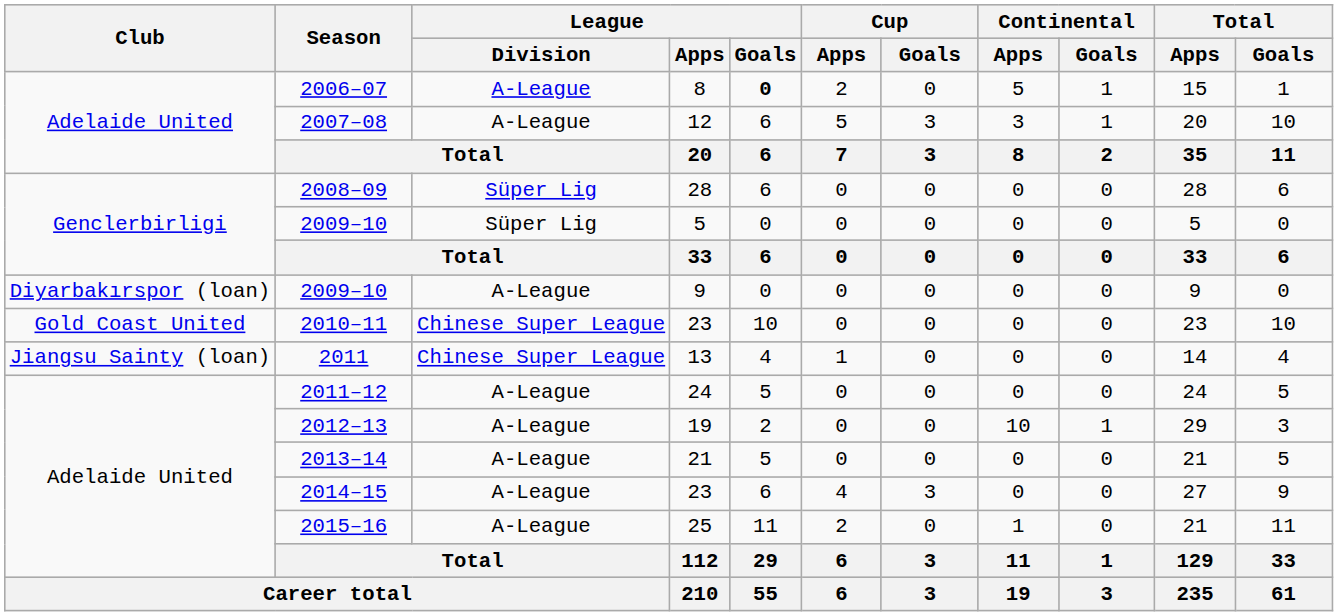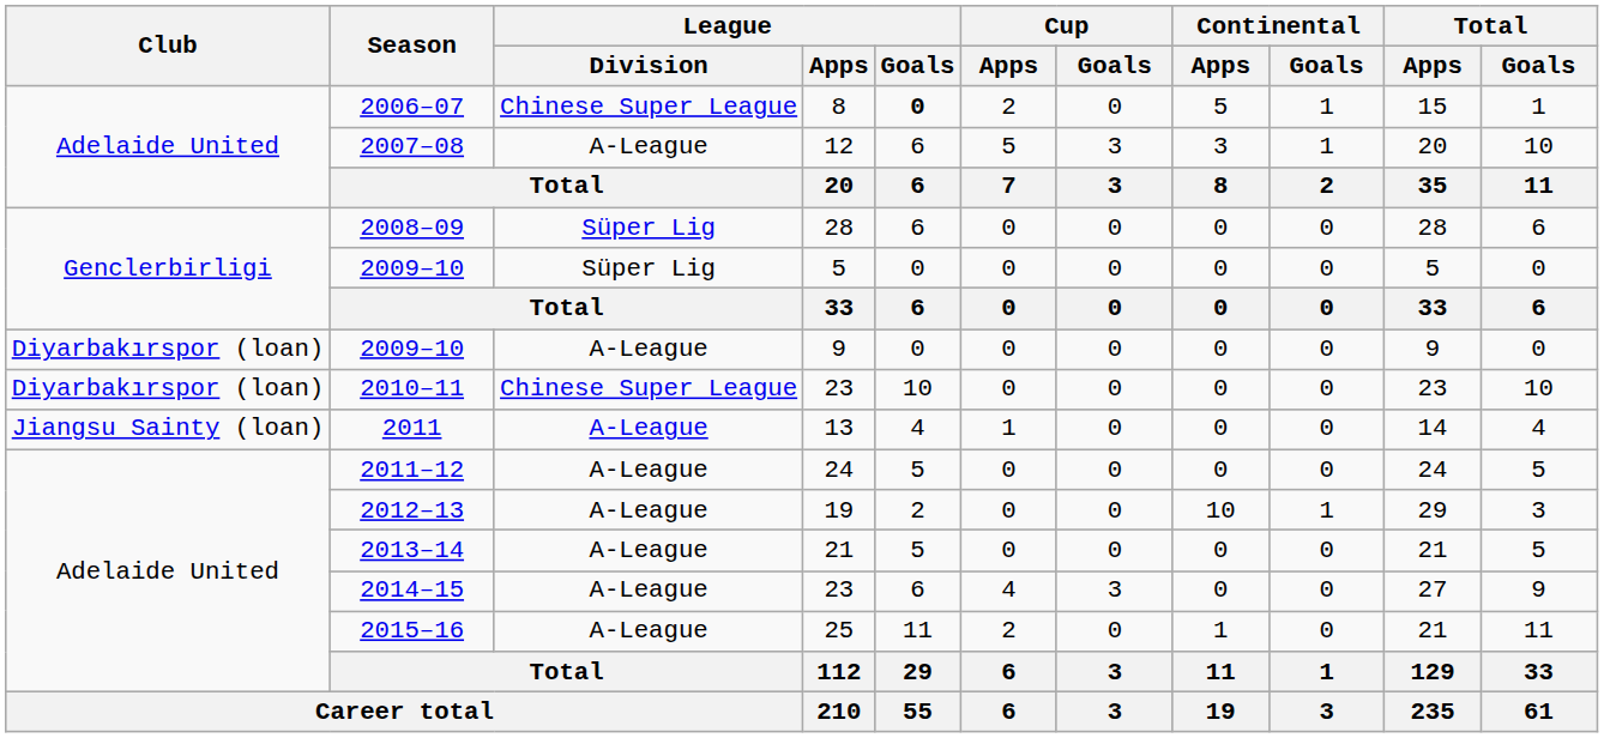 <table class="wikitable" style="text-align:center">
 <tr>
 <th rowspan="2">Club</th>
 <th rowspan="2" style="width:80px;">Season</th>
 <th colspan="3" style="width:105px;">League</th>
 <th colspan="2" style="width:105px;">Cup</th>
 <th colspan="2" style="width:105px;">Continental</th>
 <th colspan="2" style="width:105px;">Total</th>
 </tr>
 <tr>
 <th>Division</th>
 <th>Apps</th>
 <th>Goals</th>
 <th>Apps</th>
 <th>Goals</th>
 <th>Apps</th>
 <th>Goals</th>
 <th>Apps</th>
 <th>Goals</th>
 </tr>
 <tr>
 <td rowspan="3"><a href='#'>Adelaide United</a></td>
 <td><a href='#'>2006–07</a></td>
-<td><a href='#'>A-League</a></td>
+<td><a href='#'>Chinese Super League</a></td>
 <td>8</td>
 <td><strong>0</strong></td>
 <td>2</td>
 <td>0</td>
 <td>5</td>
 <td>1</td>
 <td>15</td>
 <td>1</td>
 </tr>
 <tr>
 <td><a href='#'>2007–08</a></td>
 <td>A-League</td>
 <td>12</td>
 <td>6</td>
 <td>5</td>
 <td>3</td>
 <td>3</td>
 <td>1</td>
 <td>20</td>
 <td>10</td>
 </tr>
 <tr>
 <th colspan="2">Total</th>
 <th>20</th>
 <th>6</th>
 <th>7</th>
 <th>3</th>
 <th>8</th>
 <th>2</th>
 <th>35</th>
 <th>11</th>
 </tr>
 <tr>
 <td rowspan="3"><a href='#'>Genclerbirligi</a></td>
 <td><a href='#'>2008–09</a></td>
 <td><a href='#'>Süper Lig</a></td>
 <td>28</td>
 <td>6</td>
 <td>0</td>
 <td>0</td>
 <td>0</td>
 <td>0</td>
 <td>28</td>
 <td>6</td>
 </tr>
 <tr>
 <td><a href='#'>2009–10</a></td>
 <td>Süper Lig</td>
 <td>5</td>
 <td>0</td>
 <td>0</td>
 <td>0</td>
 <td>0</td>
 <td>0</td>
 <td>5</td>
 <td>0</td>
 </tr>
 <tr>
 <th colspan="2">Total</th>
 <th>33</th>
 <th>6</th>
 <th>0</th>
 <th>0</th>
 <th>0</th>
 <th>0</th>
 <th>33</th>
 <th>6</th>
 </tr>
 <tr>
 <td><a href='#'>Diyarbakırspor</a> (loan)</td>
 <td><a href='#'>2009–10</a></td>
 <td>A-League</td>
 <td>9</td>
 <td>0</td>
 <td>0</td>
 <td>0</td>
 <td>0</td>
 <td>0</td>
 <td>9</td>
 <td>0</td>
 </tr>
 <tr>
-<td><a href='#'>Gold Coast United</a></td>
+<td><a href='#'>Diyarbakırspor</a> (loan)</td>
 <td><a href='#'>2010–11</a></td>
 <td><a href='#'>Chinese Super League</a></td>
 <td>23</td>
 <td>10</td>
 <td>0</td>
 <td>0</td>
 <td>0</td>
 <td>0</td>
 <td>23</td>
 <td>10</td>
 </tr>
 <tr>
 <td><a href='#'>Jiangsu Sainty</a> (loan)</td>
 <td><a href='#'>2011</a></td>
-<td><a href='#'>Chinese Super League</a></td>
+<td><a href='#'>A-League</a></td>
 <td>13</td>
 <td>4</td>
 <td>1</td>
 <td>0</td>
 <td>0</td>
 <td>0</td>
 <td>14</td>
 <td>4</td>
 </tr>
 <tr>
 <td rowspan="6">Adelaide United</td>
 <td><a href='#'>2011–12</a></td>
 <td>A-League</td>
 <td>24</td>
 <td>5</td>
 <td>0</td>
 <td>0</td>
 <td>0</td>
 <td>0</td>
 <td>24</td>
 <td>5</td>
 </tr>
 <tr>
 <td><a href='#'>2012–13</a></td>
 <td>A-League</td>
 <td>19</td>
 <td>2</td>
 <td>0</td>
 <td>0</td>
 <td>10</td>
 <td>1</td>
 <td>29</td>
 <td>3</td>
 </tr>
 <tr>
 <td><a href='#'>2013–14</a></td>
 <td>A-League</td>
 <td>21</td>
 <td>5</td>
 <td>0</td>
 <td>0</td>
 <td>0</td>
 <td>0</td>
 <td>21</td>
 <td>5</td>
 </tr>
 <tr>
 <td><a href='#'>2014–15</a></td>
 <td>A-League</td>
 <td>23</td>
 <td>6</td>
 <td>4</td>
 <td>3</td>
 <td>0</td>
 <td>0</td>
 <td>27</td>
 <td>9</td>
 </tr>
 <tr>
 <td><a href='#'>2015–16</a></td>
 <td>A-League</td>
 <td>25</td>
 <td>11</td>
 <td>2</td>
 <td>0</td>
 <td>1</td>
 <td>0</td>
 <td>21</td>
 <td>11</td>
 </tr>
 <tr>
 <th colspan="2">Total</th>
 <th>112</th>
 <th>29</th>
 <th>6</th>
 <th>3</th>
 <th>11</th>
 <th>1</th>
 <th>129</th>
 <th>33</th>
 </tr>
 <tr>
 <th colspan="3">Career total</th>
 <th>210</th>
 <th>55</th>
 <th>6</th>
 <th>3</th>
 <th>19</th>
 <th>3</th>
 <th>235</th>
 <th>61</th>
 </tr>
 </table>
